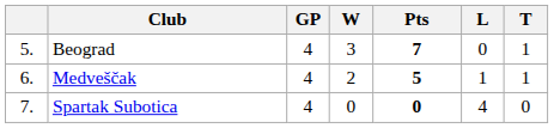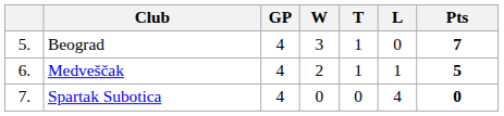 <table class="wikitable">
 <tr>
 <th width="30"></th>
 <th width="200">Club</th>
 <th width="30">GP</th>
 <th width="30">W</th>
+<th width="30">T</th>
+<th width="30">L</th>
 <th width="70">Pts</th>
-<th width="30">L</th>
-<th width="30">T</th>
 </tr>
 <tr bgcolor="#FFFFFF" align="center">
 <td>5.</td>
 <td align="left">Beograd</td>
 <td>4</td>
 <td>3</td>
+<td>1</td>
+<td>0</td>
 <td><strong>7</strong></td>
-<td>0</td>
-<td>1</td>
 </tr>
 <tr bgcolor="#FFFFFF" align="center">
 <td>6.</td>
 <td align="left"><a href='#'>Medveščak</a></td>
 <td>4</td>
 <td>2</td>
-<td><strong>5</strong></td>
 <td>1</td>
 <td>1</td>
+<td><strong>5</strong></td>
 </tr>
 <tr bgcolor="#FFFFFF" align="center">
 <td>7.</td>
 <td align="left"><a href='#'>Spartak Subotica</a></td>
 <td>4</td>
 <td>0</td>
+<td>0</td>
+<td>4</td>
 <td><strong>0</strong></td>
-<td>4</td>
-<td>0</td>
 </tr>
 </table>
